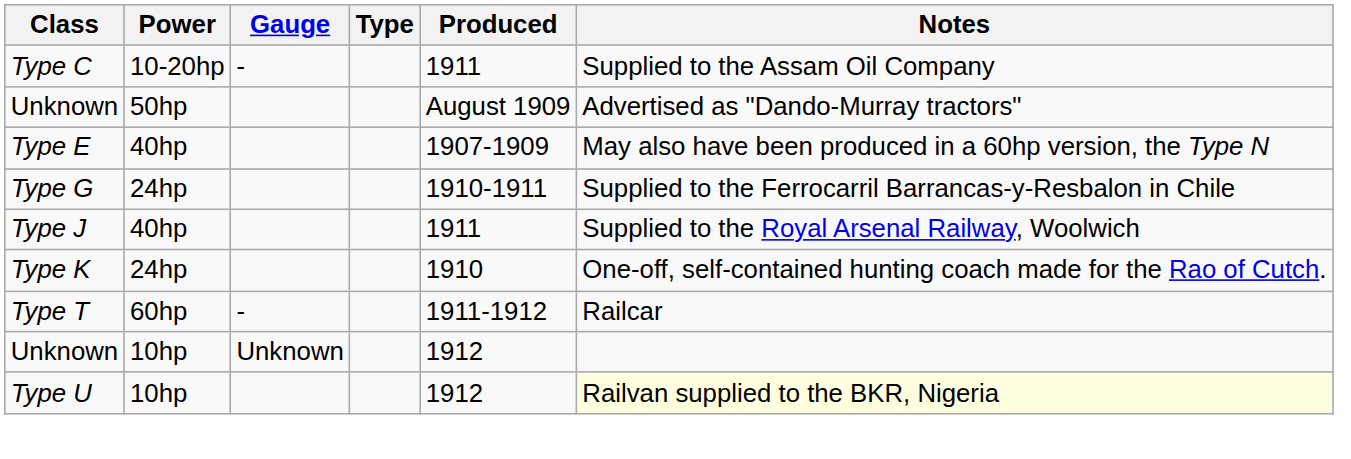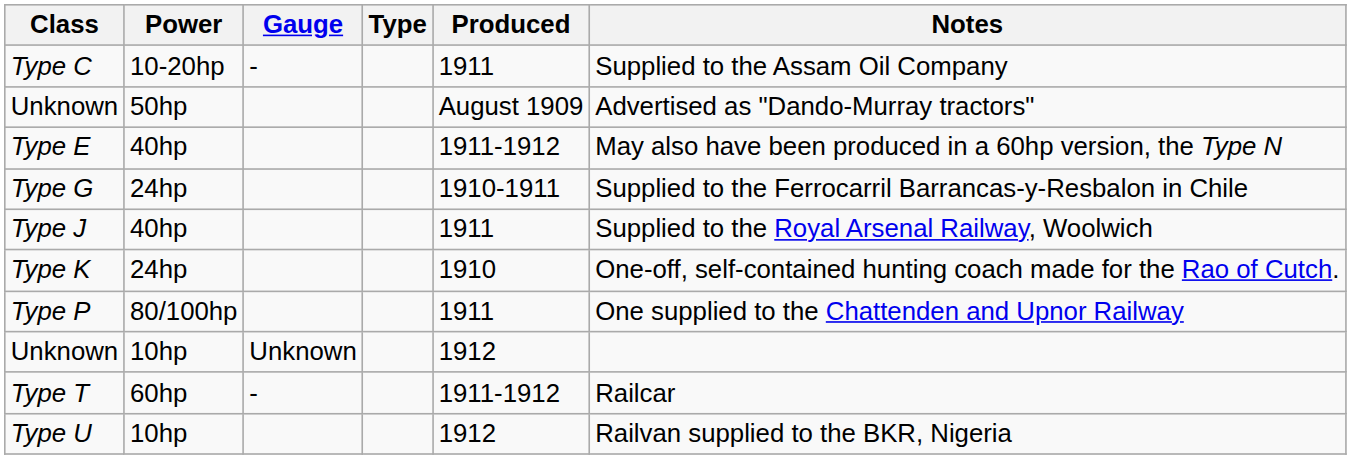 <table class="wikitable sortable"">
 <tr>
 <th>Class</th>
 <th>Power</th>
 <th><a href='#'>Gauge</a></th>
 <th>Type</th>
 <th>Produced</th>
 <th>Notes</th>
 </tr>
 <tr>
 <td><em>Type C</em></td>
 <td>10-20hp</td>
 <td> - </td>
 <td></td>
 <td>1911</td>
 <td>Supplied to the Assam Oil Company</td>
 </tr>
 <tr>
 <td>Unknown</td>
 <td>50hp</td>
 <td></td>
 <td></td>
 <td>August 1909</td>
 <td>Advertised as "Dando-Murray tractors"</td>
 </tr>
 <tr>
 <td><em>Type E</em></td>
 <td>40hp</td>
 <td></td>
 <td></td>
-<td>1907-1909</td>
+<td>1911-1912</td>
 <td>May also have been produced in a 60hp version, the <em>Type N</em></td>
 </tr>
 <tr>
 <td><em>Type G</em></td>
 <td>24hp</td>
 <td></td>
 <td></td>
 <td>1910-1911</td>
 <td>Supplied to the Ferrocarril Barrancas-y-Resbalon in Chile</td>
 </tr>
 <tr>
 <td><em>Type J</em></td>
 <td>40hp</td>
 <td></td>
 <td></td>
 <td>1911</td>
 <td>Supplied to the <a href='#'>Royal Arsenal Railway</a>, Woolwich</td>
 </tr>
 <tr>
 <td><em>Type K</em></td>
 <td>24hp</td>
 <td></td>
 <td></td>
 <td>1910</td>
 <td>One-off, self-contained hunting coach made for the <a href='#'>Rao of Cutch</a>.</td>
 </tr>
 <tr>
-<td><em>Type T</em></td>
-<td>60hp</td>
-<td>-</td>
+<td><em>Type P</em></td>
+<td>80/100hp</td>
 <td></td>
-<td>1911-1912</td>
-<td>Railcar</td>
+<td></td>
+<td>1911</td>
+<td>One supplied to the <a href='#'>Chattenden and Upnor Railway</a></td>
 </tr>
 <tr>
 <td>Unknown</td>
 <td>10hp</td>
 <td>Unknown</td>
 <td></td>
 <td>1912</td>
 <td></td>
 </tr>
 <tr>
+<td><em>Type T</em></td>
+<td>60hp</td>
+<td>-</td>
+<td></td>
+<td>1911-1912</td>
+<td>Railcar</td>
+</tr>
+<tr>
 <td><em>Type U</em></td>
 <td>10hp</td>
 <td></td>
 <td></td>
 <td>1912</td>
-<td style="background: lightyellow;">Railvan supplied to the BKR, Nigeria</td>
+<td>Railvan supplied to the BKR, Nigeria</td>
 </tr>
 </table>
